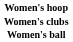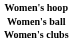 <table>
 <tr>
 <th scope="row">Women's hoop</th>
+<td></td>
+<td></td>
+<td></td>
+</tr>
+<tr>
+<th scope="row">Women's ball</th>
 <td></td>
 <td></td>
 <td></td>
 </tr>
 <tr>
 <th scope="row">Women's clubs</th>
 <td></td>
 <td></td>
 <td></td>
 </tr>
-<tr>
-<th scope="row">Women's ball</th>
-<td></td>
-<td></td>
-<td></td>
-</tr>
 </table>
